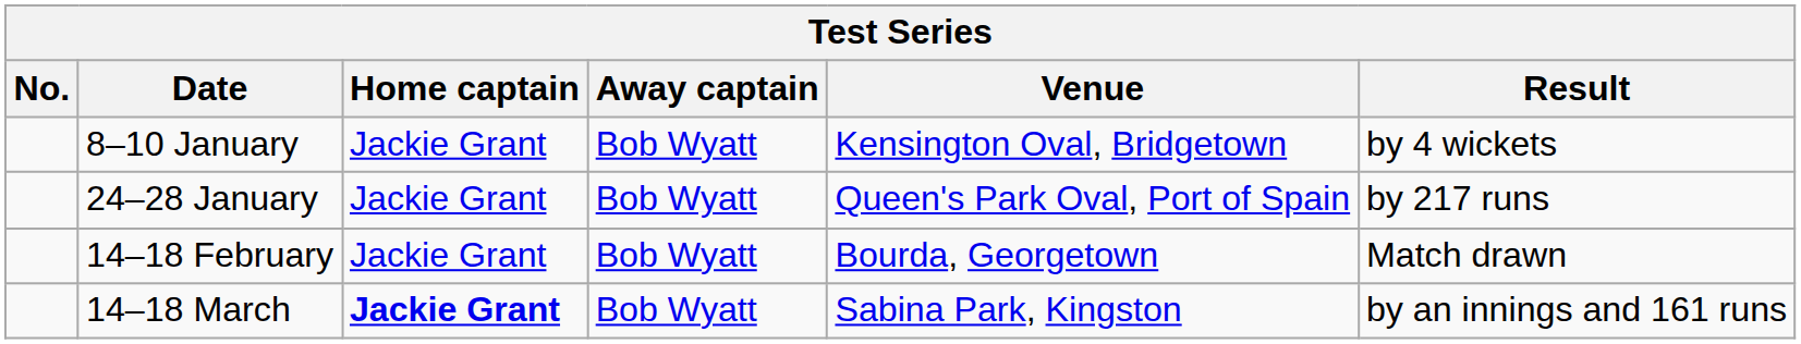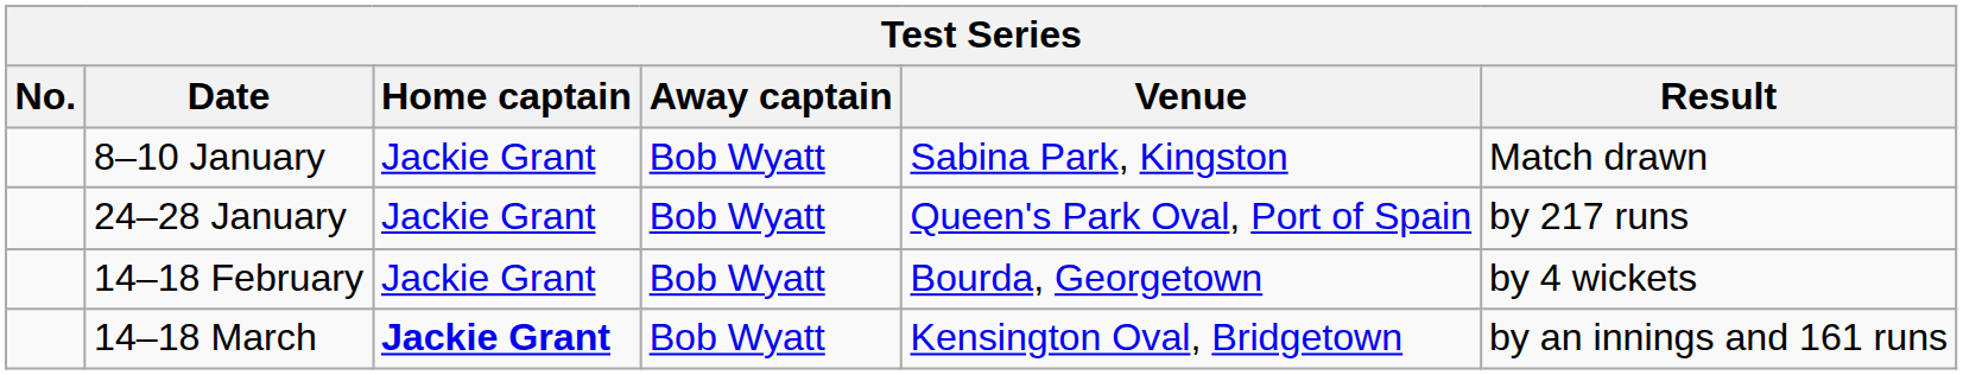 <table class="wikitable">
 <tr>
 <th colspan="9">Test Series</th>
 </tr>
 <tr>
 <th>No.</th>
 <th>Date</th>
 <th>Home captain</th>
 <th>Away captain</th>
 <th>Venue</th>
 <th>Result</th>
 </tr>
 <tr>
 <td></td>
 <td>8–10 January</td>
 <td><a href='#'>Jackie Grant</a></td>
 <td><a href='#'>Bob Wyatt</a></td>
-<td><a href='#'>Kensington Oval</a>, <a href='#'>Bridgetown</a></td>
-<td> by 4 wickets</td>
+<td><a href='#'>Sabina Park</a>, <a href='#'>Kingston</a></td>
+<td>Match drawn</td>
 </tr>
 <tr>
 <td></td>
 <td>24–28 January</td>
 <td><a href='#'>Jackie Grant</a></td>
 <td><a href='#'>Bob Wyatt</a></td>
 <td><a href='#'>Queen's Park Oval</a>, <a href='#'>Port of Spain</a></td>
 <td> by 217 runs</td>
 </tr>
 <tr>
 <td></td>
 <td>14–18 February</td>
 <td><a href='#'>Jackie Grant</a></td>
 <td><a href='#'>Bob Wyatt</a></td>
 <td><a href='#'>Bourda</a>, <a href='#'>Georgetown</a></td>
-<td>Match drawn</td>
+<td> by 4 wickets</td>
 </tr>
 <tr>
 <td></td>
 <td>14–18 March</td>
 <td><strong><a href='#'>Jackie Grant</a></strong></td>
 <td><a href='#'>Bob Wyatt</a></td>
-<td><a href='#'>Sabina Park</a>, <a href='#'>Kingston</a></td>
+<td><a href='#'>Kensington Oval</a>, <a href='#'>Bridgetown</a></td>
 <td> by an innings and 161 runs</td>
 </tr>
 </table>
